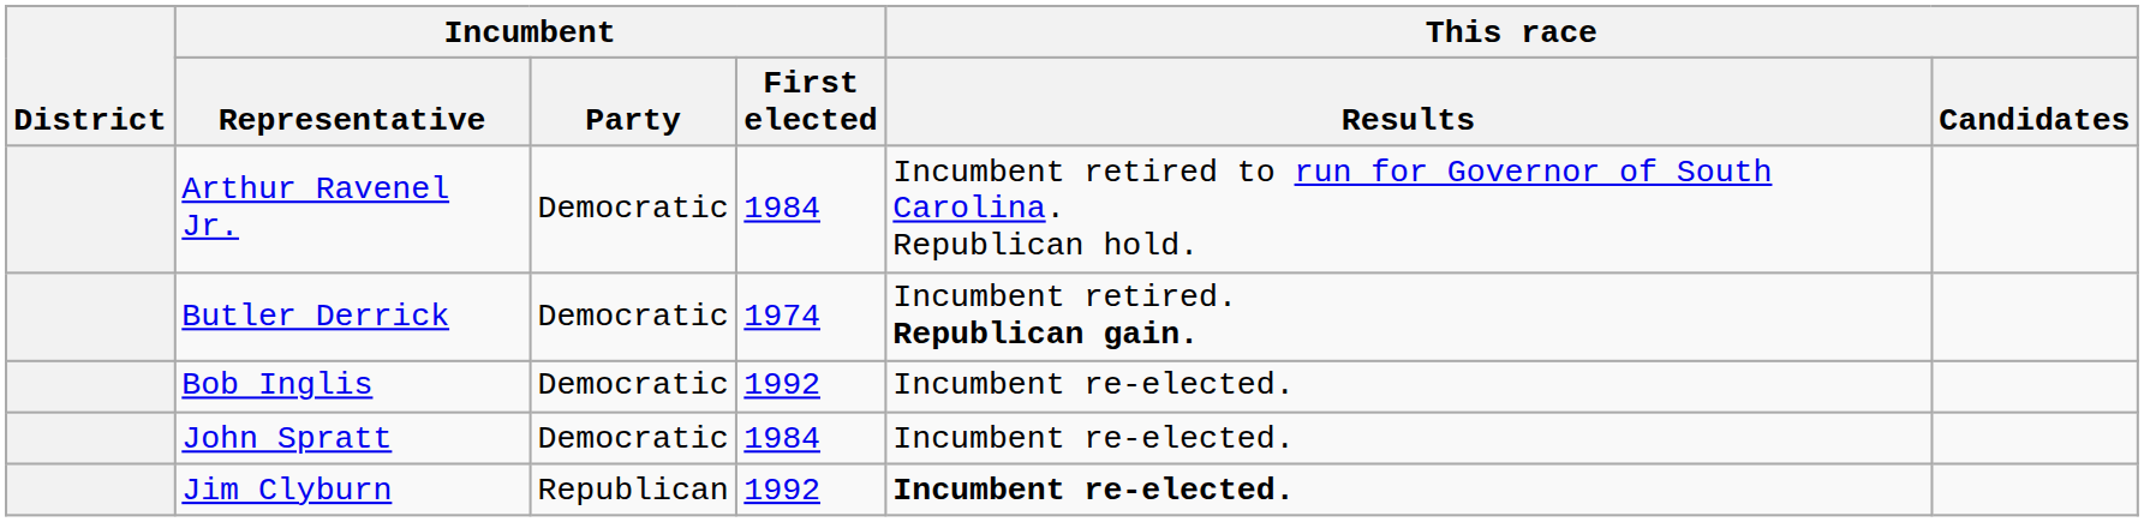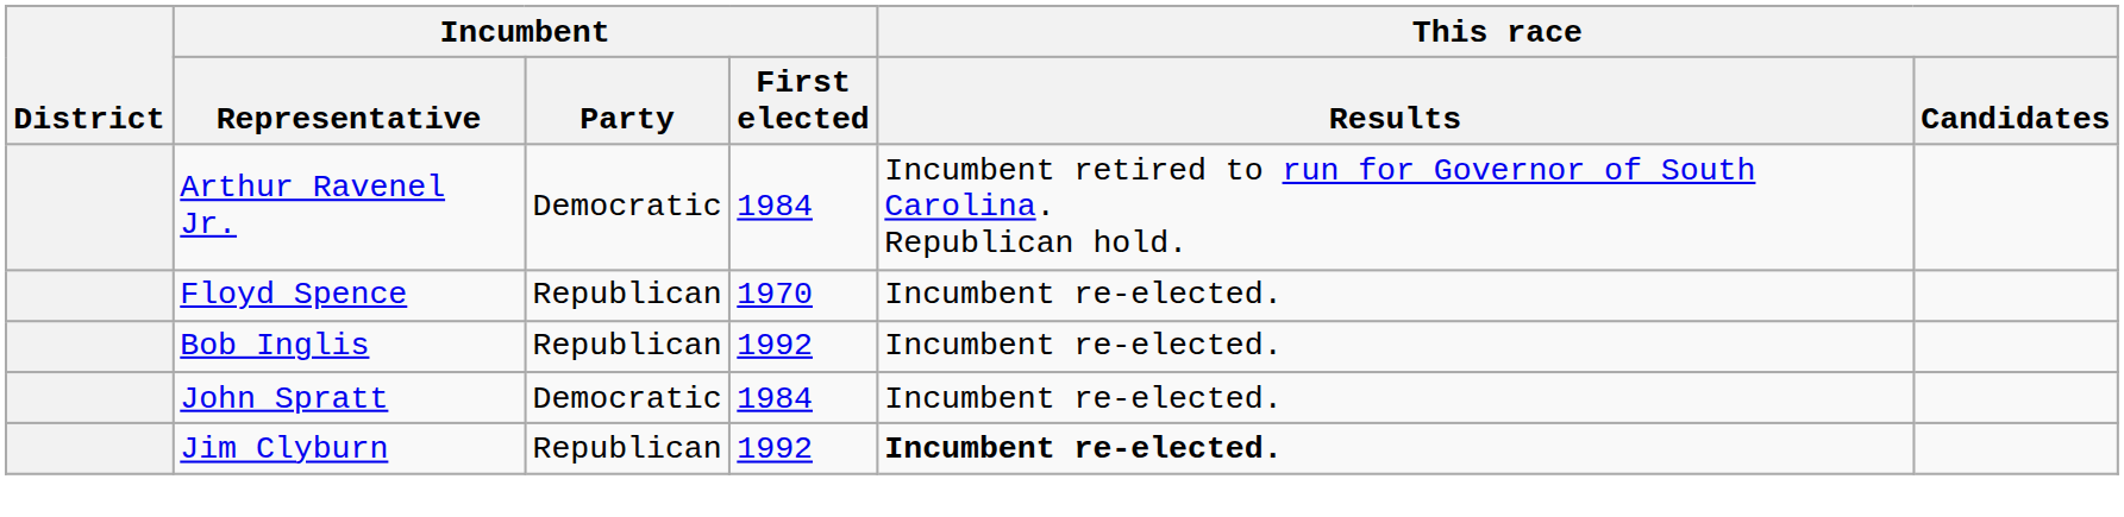 <table class=wikitable>
 <tr valign=bottom>
 <th rowspan=2>District</th>
 <th colspan=3>Incumbent</th>
 <th colspan=2>This race</th>
 </tr>
 <tr valign=bottom>
 <th>Representative</th>
 <th>Party</th>
 <th>First<br>elected</th>
 <th>Results</th>
 <th>Candidates</th>
 </tr>
 <tr>
 <th></th>
 <td><a href='#'>Arthur Ravenel Jr.</a></td>
 <td>Democratic</td>
 <td><a href='#'>1984</a></td>
 <td>Incumbent retired to <a href='#'>run for Governor of South Carolina</a>.<br>Republican hold.</td>
 <td nowrap></td>
 </tr>
 <tr>
 <th></th>
-<td><a href='#'>Butler Derrick</a></td>
-<td>Democratic</td>
-<td><a href='#'>1974</a></td>
-<td>Incumbent retired.<br><strong>Republican gain.</strong></td>
+<td><a href='#'>Floyd Spence</a></td>
+<td>Republican</td>
+<td><a href='#'>1970</a></td>
+<td>Incumbent re-elected.</td>
 <td nowrap></td>
 </tr>
 <tr>
 <th></th>
 <td><a href='#'>Bob Inglis</a></td>
-<td>Democratic</td>
+<td>Republican</td>
 <td><a href='#'>1992</a></td>
 <td>Incumbent re-elected.</td>
 <td nowrap></td>
 </tr>
 <tr>
 <th></th>
 <td><a href='#'>John Spratt</a></td>
 <td>Democratic</td>
 <td><a href='#'>1984</a></td>
 <td>Incumbent re-elected.</td>
 <td nowrap></td>
 </tr>
 <tr>
 <th></th>
 <td><a href='#'>Jim Clyburn</a></td>
 <td>Republican</td>
 <td><a href='#'>1992</a></td>
 <td><strong>Incumbent re-elected.</strong></td>
 <td nowrap></td>
 </tr>
 </table>
